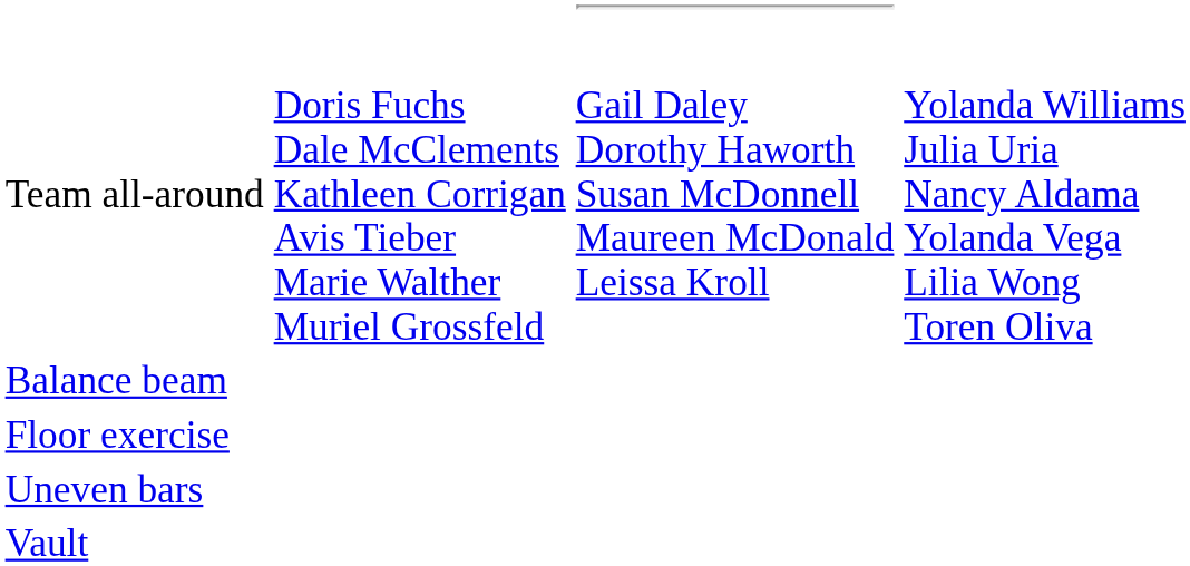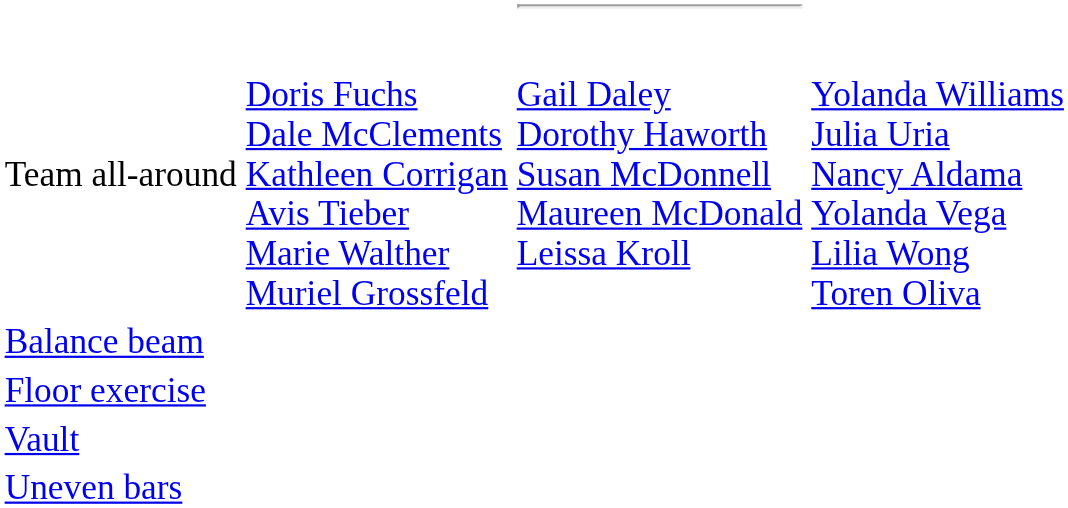 <table>
 <tr>
 <td><br></td>
 <td></td>
 <td><hr></td>
 <td></td>
 </tr>
 <tr>
 <td>Team all-around<br></td>
 <td><br><a href='#'>Doris Fuchs</a><br><a href='#'>Dale McClements</a><br><a href='#'>Kathleen Corrigan</a><br><a href='#'>Avis Tieber</a><br><a href='#'>Marie Walther</a><br><a href='#'>Muriel Grossfeld</a></td>
 <td><br><a href='#'>Gail Daley</a><br><a href='#'>Dorothy Haworth</a><br><a href='#'>Susan McDonnell</a><br><a href='#'>Maureen McDonald</a><br><a href='#'>Leissa Kroll</a><br><br></td>
 <td><br><a href='#'>Yolanda Williams</a><br><a href='#'>Julia Uria</a><br><a href='#'>Nancy Aldama</a><br><a href='#'>Yolanda Vega</a><br><a href='#'>Lilia Wong</a><br><a href='#'>Toren Oliva</a></td>
 </tr>
 <tr>
 <td><a href='#'>Balance beam</a><br></td>
 <td></td>
 <td></td>
 <td></td>
 </tr>
 <tr>
 <td><a href='#'>Floor exercise</a><br></td>
 <td></td>
 <td></td>
 <td></td>
 </tr>
 <tr>
+<td><a href='#'>Vault</a><br></td>
+<td></td>
+<td></td>
+<td></td>
+</tr>
+<tr>
 <td><a href='#'>Uneven bars</a><br></td>
 <td></td>
 <td></td>
 <td></td>
 </tr>
-<tr>
-<td><a href='#'>Vault</a><br></td>
-<td></td>
-<td></td>
-<td></td>
-</tr>
 </table>
